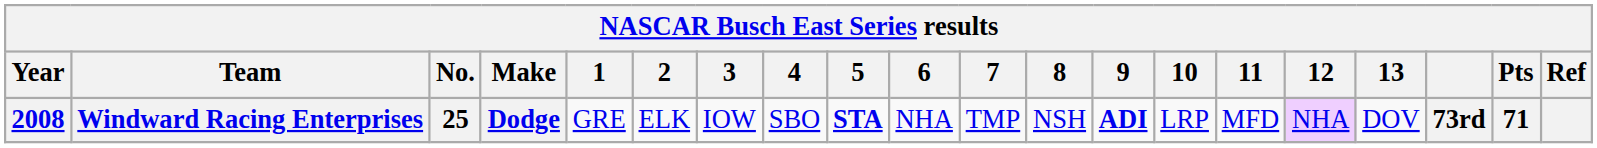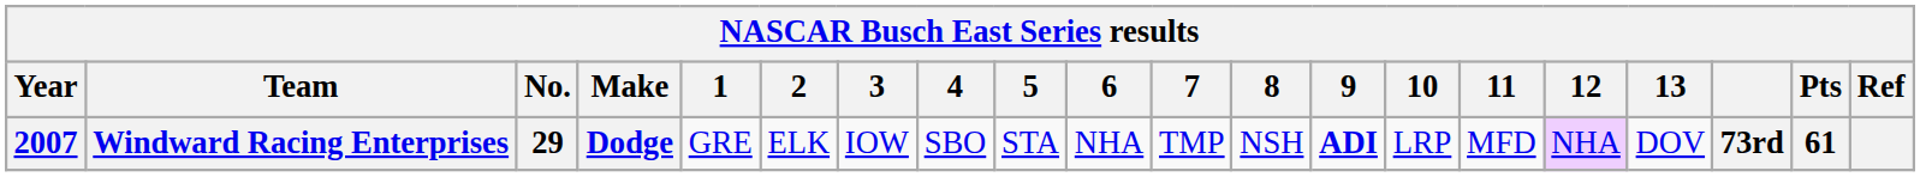 <table class="wikitable" style="text-align:center; font-size:75%">
 <tr>
 <th colspan=20><a href='#'>NASCAR Busch East Series</a> results</th>
 </tr>
 <tr>
 <th>Year</th>
 <th>Team</th>
 <th>No.</th>
 <th>Make</th>
 <th>1</th>
 <th>2</th>
 <th>3</th>
 <th>4</th>
 <th>5</th>
 <th>6</th>
 <th>7</th>
 <th>8</th>
 <th>9</th>
 <th>10</th>
 <th>11</th>
 <th>12</th>
 <th>13</th>
 <th></th>
 <th>Pts</th>
 <th>Ref</th>
 </tr>
 <tr>
-<th><a href='#'>2008</a></th>
+<th><a href='#'>2007</a></th>
 <th><a href='#'>Windward Racing Enterprises</a></th>
-<th>25</th>
+<th>29</th>
 <th><a href='#'>Dodge</a></th>
 <td><a href='#'>GRE</a></td>
 <td><a href='#'>ELK</a></td>
 <td><a href='#'>IOW</a></td>
 <td><a href='#'>SBO</a></td>
-<td><strong><a href='#'>STA</a></strong></td>
+<td><a href='#'>STA</a></td>
 <td><a href='#'>NHA</a></td>
 <td><a href='#'>TMP</a></td>
 <td><a href='#'>NSH</a></td>
 <td><strong><a href='#'>ADI</a></strong></td>
 <td><a href='#'>LRP</a></td>
 <td><a href='#'>MFD</a></td>
 <td style="background:#EFCFFF;"><a href='#'>NHA</a><br></td>
 <td><a href='#'>DOV</a></td>
 <th>73rd</th>
-<th>71</th>
+<th>61</th>
 <th></th>
 </tr>
 </table>
